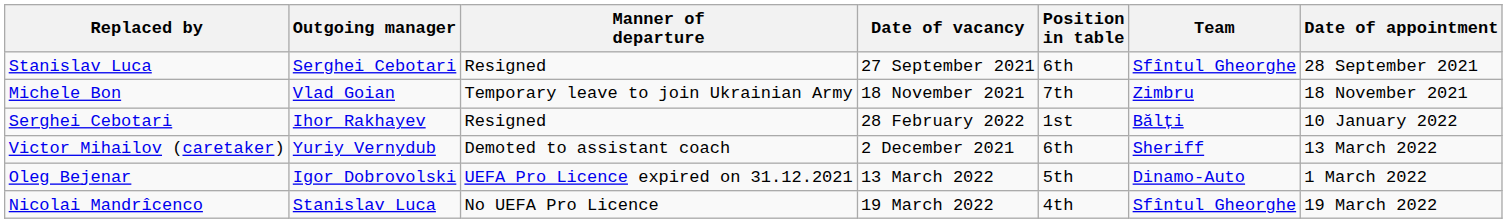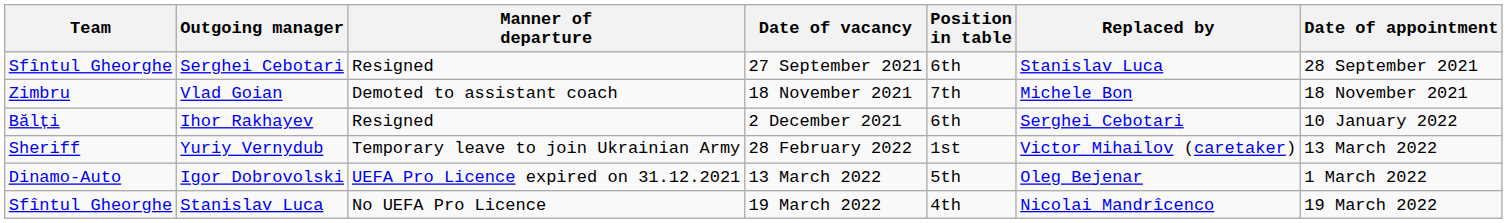 <table class="wikitable sortable">
 <tr>
-<th>Replaced by</th>
+<th>Team</th>
 <th>Outgoing manager</th>
 <th>Manner of <br> departure</th>
 <th>Date of vacancy</th>
 <th>Position <br> in table</th>
-<th>Team</th>
+<th>Replaced by</th>
 <th>Date of appointment</th>
 </tr>
 <tr>
-<td> <a href='#'>Stanislav Luca</a></td>
+<td><a href='#'>Sfîntul Gheorghe</a></td>
 <td> <a href='#'>Serghei Cebotari</a></td>
 <td>Resigned</td>
 <td>27 September 2021</td>
 <td>6th</td>
-<td><a href='#'>Sfîntul Gheorghe</a></td>
+<td> <a href='#'>Stanislav Luca</a></td>
 <td>28 September 2021</td>
 </tr>
 <tr>
-<td> <a href='#'>Michele Bon</a></td>
+<td><a href='#'>Zimbru</a></td>
 <td> <a href='#'>Vlad Goian</a></td>
-<td>Temporary leave to join Ukrainian Army</td>
+<td>Demoted to assistant coach</td>
 <td>18 November 2021</td>
 <td>7th</td>
-<td><a href='#'>Zimbru</a></td>
+<td> <a href='#'>Michele Bon</a></td>
 <td>18 November 2021</td>
 </tr>
 <tr>
-<td> <a href='#'>Serghei Cebotari</a></td>
+<td><a href='#'>Bălți</a></td>
 <td> <a href='#'>Ihor Rakhayev</a></td>
 <td>Resigned</td>
-<td>28 February 2022</td>
-<td>1st</td>
-<td><a href='#'>Bălți</a></td>
+<td>2 December 2021</td>
+<td>6th</td>
+<td> <a href='#'>Serghei Cebotari</a></td>
 <td>10 January 2022</td>
 </tr>
 <tr>
+<td><a href='#'>Sheriff</a></td>
+<td> <a href='#'>Yuriy Vernydub</a></td>
+<td>Temporary leave to join Ukrainian Army</td>
+<td>28 February 2022</td>
+<td>1st</td>
 <td> <a href='#'>Victor Mihailov</a> (<a href='#'>caretaker</a>)</td>
-<td> <a href='#'>Yuriy Vernydub</a></td>
-<td>Demoted to assistant coach</td>
-<td>2 December 2021</td>
-<td>6th</td>
-<td><a href='#'>Sheriff</a></td>
 <td>13 March 2022</td>
 </tr>
 <tr>
-<td> <a href='#'>Oleg Bejenar</a></td>
+<td><a href='#'>Dinamo-Auto</a></td>
 <td> <a href='#'>Igor Dobrovolski</a></td>
 <td><a href='#'>UEFA Pro Licence</a> expired on 31.12.2021</td>
 <td>13 March 2022</td>
 <td>5th</td>
-<td><a href='#'>Dinamo-Auto</a></td>
+<td> <a href='#'>Oleg Bejenar</a></td>
 <td>1 March 2022</td>
 </tr>
 <tr>
-<td> <a href='#'>Nicolai Mandrîcenco</a></td>
+<td><a href='#'>Sfîntul Gheorghe</a></td>
 <td> <a href='#'>Stanislav Luca</a></td>
 <td>No UEFA Pro Licence</td>
 <td>19 March 2022</td>
 <td>4th</td>
-<td><a href='#'>Sfîntul Gheorghe</a></td>
+<td> <a href='#'>Nicolai Mandrîcenco</a></td>
 <td>19 March 2022</td>
 </tr>
 </table>
